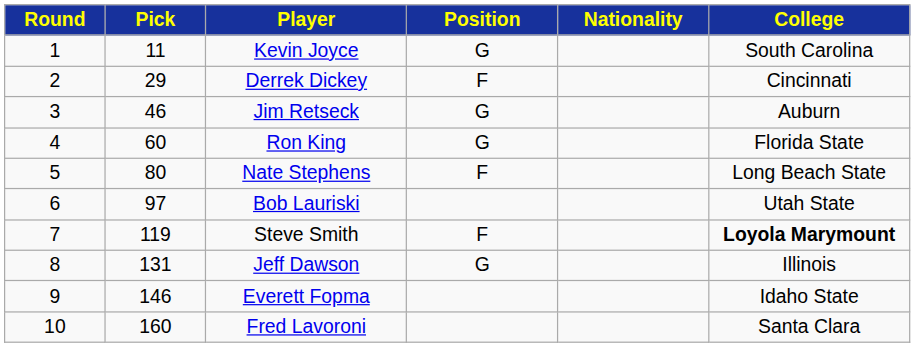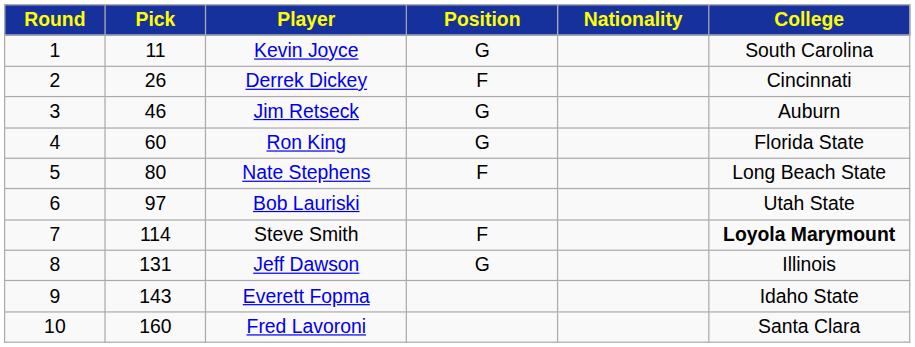 <table class="wikitable sortable sortable">
 <tr>
 <th style="background:#17319c;color:yellow;" width="10%">Round</th>
 <th style="background:#17319c;color:yellow;" width="10%">Pick</th>
 <th style="background:#17319c;color:yellow;" width="20%">Player</th>
 <th style="background:#17319c;color:yellow;" width="15%">Position</th>
 <th style="background:#17319c;color:yellow;" width="15%">Nationality</th>
 <th style="background:#17319c;color:yellow;" width="20%">College</th>
 </tr>
 <tr style="text-align: center">
 <td>1</td>
 <td>11</td>
 <td><a href='#'>Kevin Joyce</a></td>
 <td>G</td>
 <td></td>
 <td>South Carolina</td>
 </tr>
 <tr style="text-align: center">
 <td>2</td>
-<td>29</td>
+<td>26</td>
 <td><a href='#'>Derrek Dickey</a></td>
 <td>F</td>
 <td></td>
 <td>Cincinnati</td>
 </tr>
 <tr style="text-align: center">
 <td>3</td>
 <td>46</td>
 <td><a href='#'>Jim Retseck</a></td>
 <td>G</td>
 <td></td>
 <td>Auburn</td>
 </tr>
 <tr style="text-align: center">
 <td>4</td>
 <td>60</td>
 <td><a href='#'>Ron King</a></td>
 <td>G</td>
 <td></td>
 <td>Florida State</td>
 </tr>
 <tr style="text-align: center">
 <td>5</td>
 <td>80</td>
 <td><a href='#'>Nate Stephens</a></td>
 <td>F</td>
 <td></td>
 <td>Long Beach State</td>
 </tr>
 <tr style="text-align: center">
 <td>6</td>
 <td>97</td>
 <td><a href='#'>Bob Lauriski</a></td>
 <td></td>
 <td></td>
 <td>Utah State</td>
 </tr>
 <tr style="text-align: center">
 <td>7</td>
-<td>119</td>
+<td>114</td>
 <td>Steve Smith</td>
 <td>F</td>
 <td></td>
 <td><strong>Loyola Marymount</strong></td>
 </tr>
 <tr style="text-align: center">
 <td>8</td>
 <td>131</td>
 <td><a href='#'>Jeff Dawson</a></td>
 <td>G</td>
 <td></td>
 <td>Illinois</td>
 </tr>
 <tr style="text-align: center">
 <td>9</td>
-<td>146</td>
+<td>143</td>
 <td><a href='#'>Everett Fopma</a></td>
 <td></td>
 <td></td>
 <td>Idaho State</td>
 </tr>
 <tr style="text-align: center">
 <td>10</td>
 <td>160</td>
 <td><a href='#'>Fred Lavoroni</a></td>
 <td></td>
 <td></td>
 <td>Santa Clara</td>
 </tr>
 </table>
